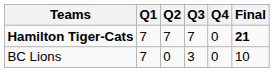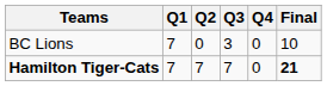 <table class="wikitable">
 <tr>
 <th>Teams</th>
 <th>Q1</th>
 <th>Q2</th>
 <th>Q3</th>
 <th>Q4</th>
 <th>Final</th>
 </tr>
 <tr>
+<td>BC Lions</td>
+<td>7</td>
+<td>0</td>
+<td>3</td>
+<td>0</td>
+<td>10</td>
+</tr>
+<tr>
 <td><strong>Hamilton Tiger-Cats</strong></td>
 <td>7</td>
 <td>7</td>
 <td>7</td>
 <td>0</td>
 <td><strong>21</strong></td>
 </tr>
-<tr>
-<td>BC Lions</td>
-<td>7</td>
-<td>0</td>
-<td>3</td>
-<td>0</td>
-<td>10</td>
-</tr>
 </table>
